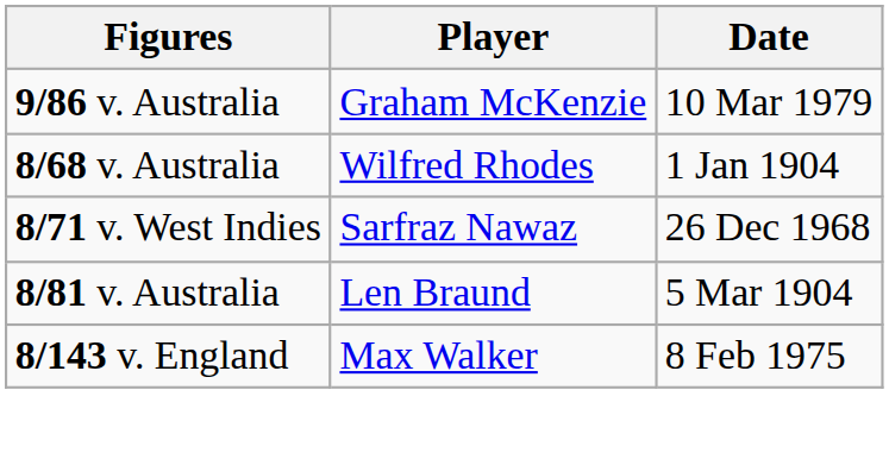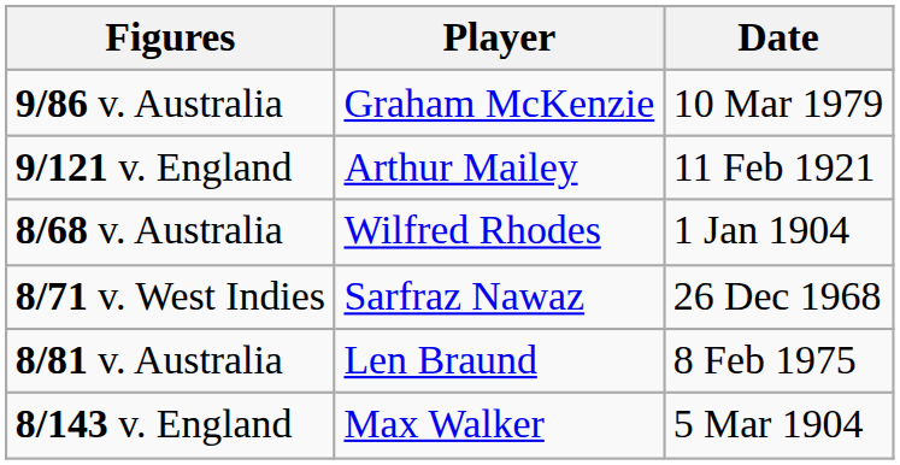 <table class="wikitable">
 <tr>
 <th>Figures</th>
 <th>Player</th>
 <th>Date</th>
 </tr>
 <tr>
 <td><strong>9/86</strong> v. Australia</td>
 <td> <a href='#'>Graham McKenzie</a></td>
 <td>10 Mar 1979</td>
+</tr>
+<tr>
+<td><strong>9/121</strong> v. England</td>
+<td> <a href='#'>Arthur Mailey</a></td>
+<td>11 Feb 1921</td>
 </tr>
 <tr>
 <td><strong>8/68</strong> v. Australia</td>
 <td> <a href='#'>Wilfred Rhodes</a></td>
 <td>1 Jan 1904</td>
 </tr>
 <tr>
 <td><strong>8/71</strong> v. West Indies</td>
 <td> <a href='#'>Sarfraz Nawaz</a></td>
 <td>26 Dec 1968</td>
 </tr>
 <tr>
 <td><strong>8/81</strong> v. Australia</td>
 <td> <a href='#'>Len Braund</a></td>
-<td>5 Mar 1904</td>
+<td>8 Feb 1975</td>
 </tr>
 <tr>
 <td><strong>8/143</strong> v. England</td>
 <td> <a href='#'>Max Walker</a></td>
-<td>8 Feb 1975</td>
+<td>5 Mar 1904</td>
 </tr>
 </table>
